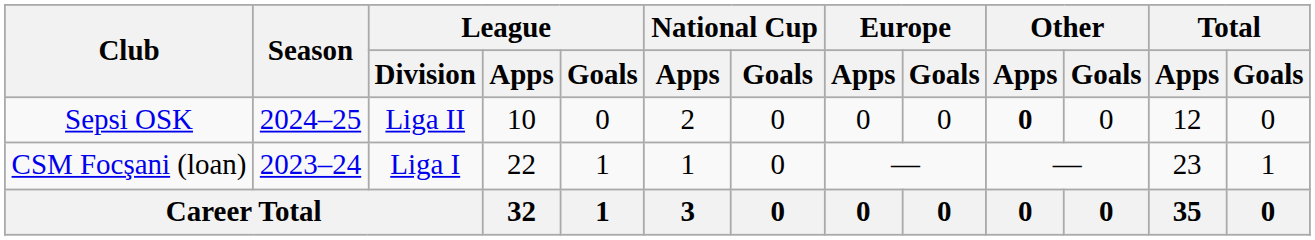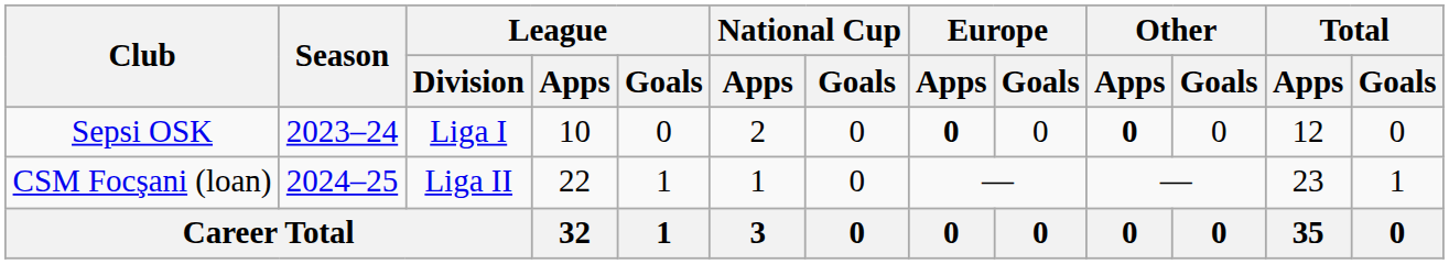 <table class=wikitable style=text-align:center>
 <tr>
 <th rowspan=2>Club</th>
 <th rowspan=2>Season</th>
 <th colspan=3>League</th>
 <th colspan=2>National Cup</th>
 <th colspan=2>Europe</th>
 <th colspan=2>Other</th>
 <th colspan=2>Total</th>
 </tr>
 <tr>
 <th>Division</th>
 <th>Apps</th>
 <th>Goals</th>
 <th>Apps</th>
 <th>Goals</th>
 <th>Apps</th>
 <th>Goals</th>
 <th>Apps</th>
 <th>Goals</th>
 <th>Apps</th>
 <th>Goals</th>
 </tr>
 <tr>
 <td><a href='#'>Sepsi OSK</a></td>
-<td><a href='#'>2024–25</a></td>
-<td><a href='#'>Liga II</a></td>
+<td><a href='#'>2023–24</a></td>
+<td><a href='#'>Liga I</a></td>
 <td>10</td>
 <td>0</td>
 <td>2</td>
 <td>0</td>
-<td>0</td>
+<td><strong>0</strong></td>
 <td>0</td>
 <td><strong>0</strong></td>
 <td>0</td>
 <td>12</td>
 <td>0</td>
 </tr>
 <tr>
 <td><a href='#'>CSM Focşani</a> (loan)</td>
-<td><a href='#'>2023–24</a></td>
-<td><a href='#'>Liga I</a></td>
+<td><a href='#'>2024–25</a></td>
+<td><a href='#'>Liga II</a></td>
 <td>22</td>
 <td>1</td>
 <td>1</td>
 <td>0</td>
 <td colspan="2">—</td>
 <td colspan="2">—</td>
 <td>23</td>
 <td>1</td>
 </tr>
 <tr>
 <th colspan="3">Career Total</th>
 <th>32</th>
 <th>1</th>
 <th>3</th>
 <th>0</th>
 <th>0</th>
 <th>0</th>
 <th>0</th>
 <th>0</th>
 <th>35</th>
 <th>0</th>
 </tr>
 </table>
